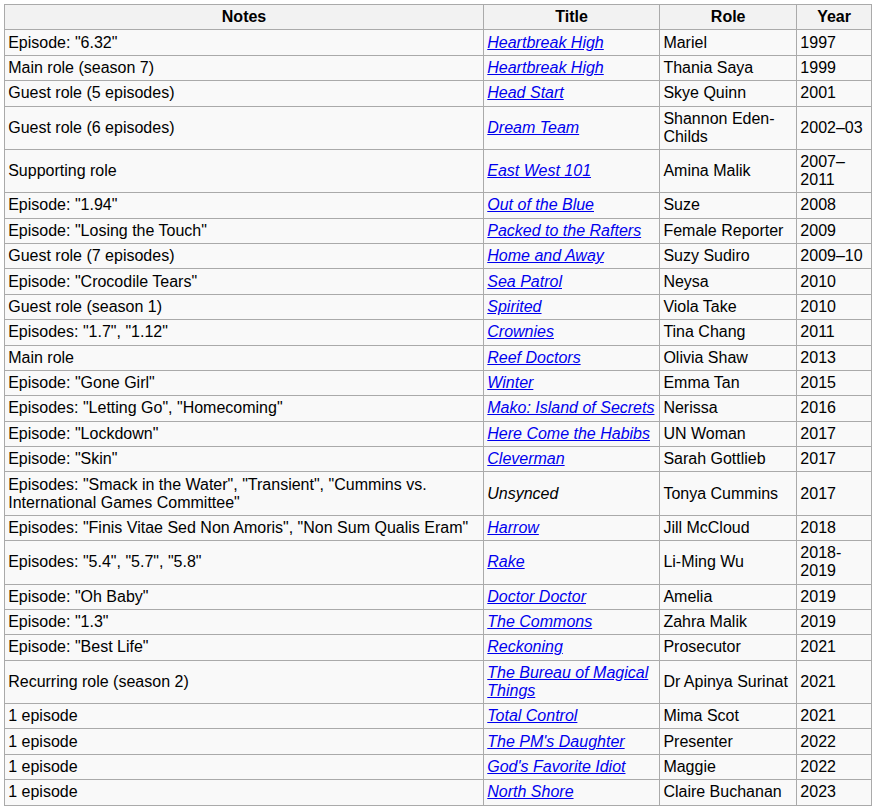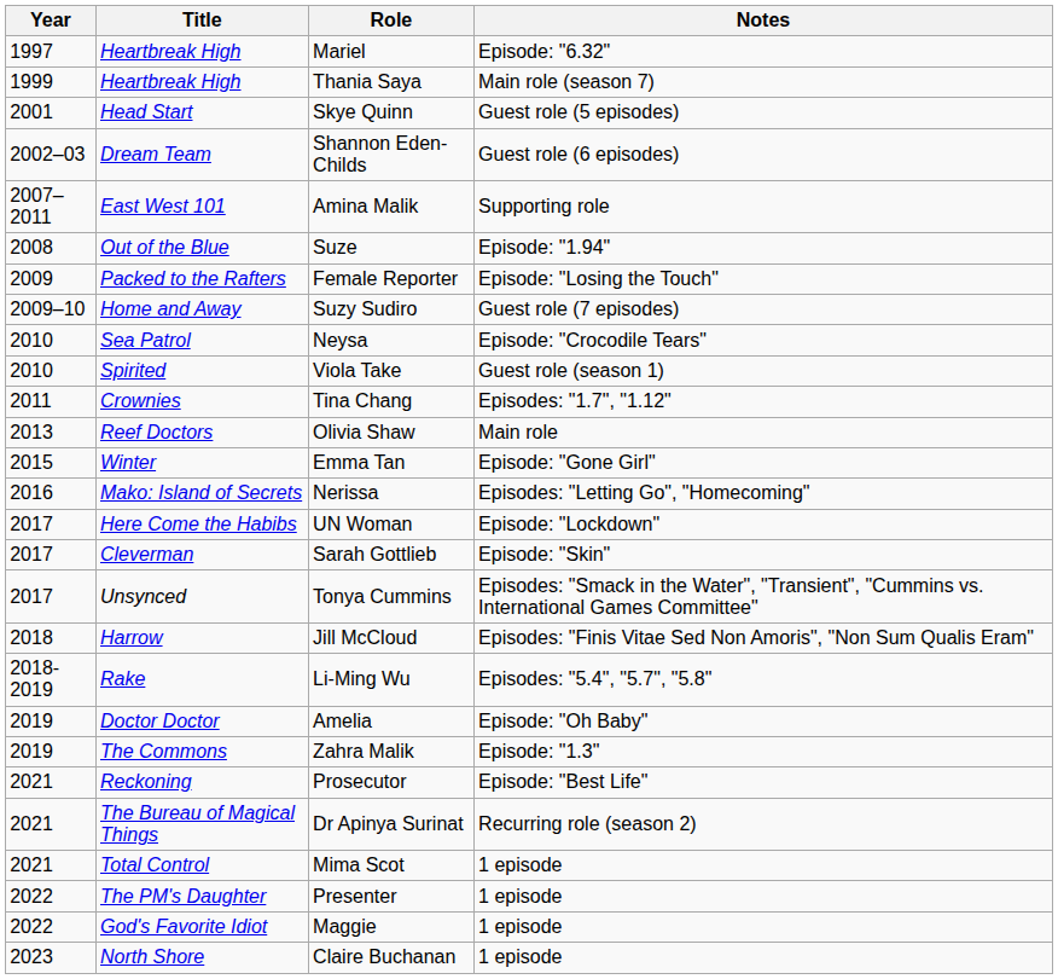 <table class="wikitable sortable">
 <tr>
-<th class="unsortable">Notes</th>
+<th>Year</th>
 <th>Title</th>
 <th>Role</th>
-<th>Year</th>
+<th class="unsortable">Notes</th>
 </tr>
 <tr>
-<td>Episode: "6.32"</td>
+<td>1997</td>
 <td><em><a href='#'>Heartbreak High</a></em></td>
 <td>Mariel</td>
-<td>1997</td>
+<td>Episode: "6.32"</td>
 </tr>
 <tr>
-<td>Main role (season 7)</td>
+<td>1999</td>
 <td><em><a href='#'>Heartbreak High</a></em></td>
 <td>Thania Saya</td>
-<td>1999</td>
+<td>Main role (season 7)</td>
 </tr>
 <tr>
-<td>Guest role (5 episodes)</td>
+<td>2001</td>
 <td><em><a href='#'>Head Start</a></em></td>
 <td>Skye Quinn</td>
-<td>2001</td>
+<td>Guest role (5 episodes)</td>
 </tr>
 <tr>
-<td>Guest role (6 episodes)</td>
+<td>2002–03</td>
 <td><em><a href='#'>Dream Team</a></em></td>
 <td>Shannon Eden-Childs</td>
-<td>2002–03</td>
+<td>Guest role (6 episodes)</td>
 </tr>
 <tr>
-<td>Supporting role</td>
+<td>2007–2011</td>
 <td><em><a href='#'>East West 101</a></em></td>
 <td>Amina Malik</td>
-<td>2007–2011</td>
+<td>Supporting role</td>
 </tr>
 <tr>
-<td>Episode: "1.94"</td>
+<td>2008</td>
 <td><em><a href='#'>Out of the Blue</a></em></td>
 <td>Suze</td>
-<td>2008</td>
+<td>Episode: "1.94"</td>
 </tr>
 <tr>
-<td>Episode: "Losing the Touch"</td>
+<td>2009</td>
 <td><em><a href='#'>Packed to the Rafters</a></em></td>
 <td>Female Reporter</td>
-<td>2009</td>
+<td>Episode: "Losing the Touch"</td>
 </tr>
 <tr>
-<td>Guest role (7 episodes)</td>
+<td>2009–10</td>
 <td><em><a href='#'>Home and Away</a></em></td>
 <td>Suzy Sudiro</td>
-<td>2009–10</td>
+<td>Guest role (7 episodes)</td>
 </tr>
 <tr>
-<td>Episode: "Crocodile Tears"</td>
+<td>2010</td>
 <td><em><a href='#'>Sea Patrol</a></em></td>
 <td>Neysa</td>
-<td>2010</td>
+<td>Episode: "Crocodile Tears"</td>
 </tr>
 <tr>
-<td>Guest role (season 1)</td>
+<td>2010</td>
 <td><em><a href='#'>Spirited</a></em></td>
 <td>Viola Take</td>
-<td>2010</td>
+<td>Guest role (season 1)</td>
 </tr>
 <tr>
-<td>Episodes: "1.7", "1.12"</td>
+<td>2011</td>
 <td><em><a href='#'>Crownies</a></em></td>
 <td>Tina Chang</td>
-<td>2011</td>
+<td>Episodes: "1.7", "1.12"</td>
 </tr>
 <tr>
-<td>Main role</td>
+<td>2013</td>
 <td><em><a href='#'>Reef Doctors</a></em></td>
 <td>Olivia Shaw</td>
-<td>2013</td>
+<td>Main role</td>
 </tr>
 <tr>
-<td>Episode: "Gone Girl"</td>
+<td>2015</td>
 <td><em><a href='#'>Winter</a></em></td>
 <td>Emma Tan</td>
-<td>2015</td>
+<td>Episode: "Gone Girl"</td>
 </tr>
 <tr>
-<td>Episodes: "Letting Go", "Homecoming"</td>
+<td>2016</td>
 <td><em><a href='#'>Mako: Island of Secrets</a></em></td>
 <td>Nerissa</td>
-<td>2016</td>
+<td>Episodes: "Letting Go", "Homecoming"</td>
 </tr>
 <tr>
-<td>Episode: "Lockdown"</td>
+<td>2017</td>
 <td><em><a href='#'>Here Come the Habibs</a></em></td>
 <td>UN Woman</td>
-<td>2017</td>
+<td>Episode: "Lockdown"</td>
 </tr>
 <tr>
-<td>Episode: "Skin"</td>
+<td>2017</td>
 <td><em><a href='#'>Cleverman</a></em></td>
 <td>Sarah Gottlieb</td>
-<td>2017</td>
+<td>Episode: "Skin"</td>
 </tr>
 <tr>
-<td>Episodes: "Smack in the Water", "Transient", "Cummins vs. International Games Committee"</td>
+<td>2017</td>
 <td><em>Unsynced</em></td>
 <td>Tonya Cummins</td>
-<td>2017</td>
+<td>Episodes: "Smack in the Water", "Transient", "Cummins vs. International Games Committee"</td>
 </tr>
 <tr>
-<td>Episodes: "Finis Vitae Sed Non Amoris", "Non Sum Qualis Eram"</td>
+<td>2018</td>
 <td><em><a href='#'>Harrow</a></em></td>
 <td>Jill McCloud</td>
-<td>2018</td>
+<td>Episodes: "Finis Vitae Sed Non Amoris", "Non Sum Qualis Eram"</td>
 </tr>
 <tr>
-<td>Episodes: "5.4", "5.7", "5.8"</td>
+<td>2018-2019</td>
 <td><em><a href='#'>Rake</a></em></td>
 <td>Li-Ming Wu</td>
-<td>2018-2019</td>
+<td>Episodes: "5.4", "5.7", "5.8"</td>
 </tr>
 <tr>
-<td>Episode: "Oh Baby"</td>
+<td>2019</td>
 <td><em><a href='#'>Doctor Doctor</a></em></td>
 <td>Amelia</td>
-<td>2019</td>
+<td>Episode: "Oh Baby"</td>
 </tr>
 <tr>
-<td>Episode: "1.3"</td>
+<td>2019</td>
 <td><em><a href='#'>The Commons</a></em></td>
 <td>Zahra Malik</td>
-<td>2019</td>
+<td>Episode: "1.3"</td>
 </tr>
 <tr>
-<td>Episode: "Best Life"</td>
+<td>2021</td>
 <td><em><a href='#'>Reckoning</a></em></td>
 <td>Prosecutor</td>
-<td>2021</td>
+<td>Episode: "Best Life"</td>
 </tr>
 <tr>
-<td>Recurring role (season 2)</td>
+<td>2021</td>
 <td><em><a href='#'>The Bureau of Magical Things</a></em></td>
 <td>Dr Apinya Surinat</td>
-<td>2021</td>
+<td>Recurring role (season 2)</td>
 </tr>
 <tr>
-<td>1 episode</td>
+<td>2021</td>
 <td><em><a href='#'>Total Control</a></em></td>
 <td>Mima Scot</td>
-<td>2021</td>
+<td>1 episode</td>
 </tr>
 <tr>
-<td>1 episode</td>
+<td>2022</td>
 <td><em><a href='#'>The PM's Daughter</a></em></td>
 <td>Presenter</td>
-<td>2022</td>
+<td>1 episode</td>
 </tr>
 <tr>
-<td>1 episode</td>
+<td>2022</td>
 <td><em><a href='#'>God's Favorite Idiot</a></em></td>
 <td>Maggie</td>
-<td>2022</td>
+<td>1 episode</td>
 </tr>
 <tr>
-<td>1 episode</td>
+<td>2023</td>
 <td><em><a href='#'>North Shore</a></em></td>
 <td>Claire Buchanan</td>
-<td>2023</td>
+<td>1 episode</td>
 </tr>
 </table>
